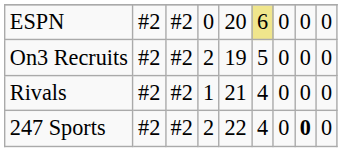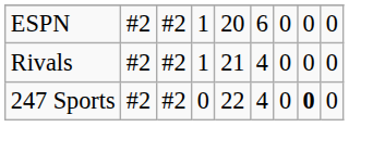 <table class="wikitable">
 <tr>
 </tr>
 <tr>
 <td>ESPN</td>
 <td>#2</td>
 <td>#2</td>
-<td>0</td>
+<td>1</td>
 <td>20</td>
-<td style="background: khaki;">6</td>
-<td>0</td>
-<td>0</td>
-<td>0</td>
-</tr>
-<tr>
-<td>On3 Recruits</td>
-<td>#2</td>
-<td>#2</td>
-<td>2</td>
-<td>19</td>
-<td>5</td>
+<td>6</td>
 <td>0</td>
 <td>0</td>
 <td>0</td>
 </tr>
 <tr>
 <td>Rivals</td>
 <td>#2</td>
 <td>#2</td>
 <td>1</td>
 <td>21</td>
 <td>4</td>
 <td>0</td>
 <td>0</td>
 <td>0</td>
 </tr>
 <tr>
 <td>247 Sports</td>
 <td>#2</td>
 <td>#2</td>
-<td>2</td>
+<td>0</td>
 <td>22</td>
 <td>4</td>
 <td>0</td>
 <td><strong>0</strong></td>
 <td>0</td>
 </tr>
 </table>
